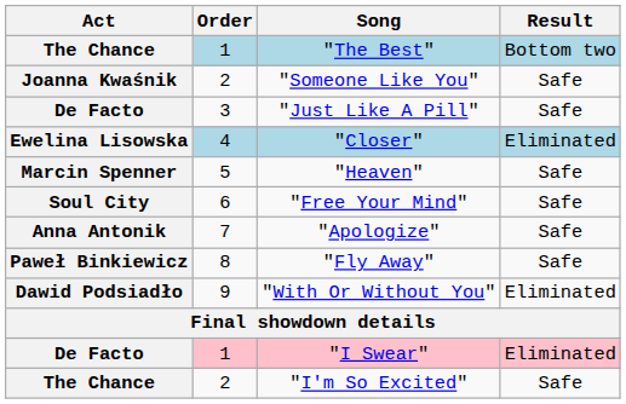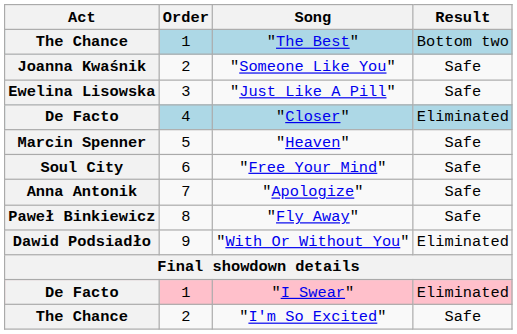 <table class="wikitable plainrowheaders" style="text-align:center;">
 <tr>
 <th scope="col">Act</th>
 <th scope="col">Order</th>
 <th scope="col">Song</th>
 <th scope="col">Result</th>
 </tr>
 <tr bgcolor="lightblue">
 <th scope="row">The Chance</th>
 <td>1</td>
 <td>"<a href='#'>The Best</a>"</td>
 <td>Bottom two</td>
 </tr>
 <tr>
 <th scope="row">Joanna Kwaśnik</th>
 <td>2</td>
 <td>"<a href='#'>Someone Like You</a>"</td>
 <td>Safe</td>
 </tr>
 <tr>
-<th scope="row">De Facto</th>
+<th scope="row">Ewelina Lisowska</th>
 <td>3</td>
 <td>"<a href='#'>Just Like A Pill</a>"</td>
 <td>Safe</td>
 </tr>
 <tr bgcolor="lightblue">
-<th scope="row">Ewelina Lisowska</th>
+<th scope="row">De Facto</th>
 <td>4</td>
 <td>"<a href='#'>Closer</a>"</td>
 <td>Eliminated</td>
 </tr>
 <tr>
 <th scope="row">Marcin Spenner</th>
 <td>5</td>
 <td>"<a href='#'>Heaven</a>"</td>
 <td>Safe</td>
 </tr>
 <tr>
 <th scope="row">Soul City</th>
 <td>6</td>
 <td>"<a href='#'>Free Your Mind</a>"</td>
 <td>Safe</td>
 </tr>
 <tr>
 <th scope="row">Anna Antonik</th>
 <td>7</td>
 <td>"<a href='#'>Apologize</a>"</td>
 <td>Safe</td>
 </tr>
 <tr>
 <th scope="row">Paweł Binkiewicz</th>
 <td>8</td>
 <td>"<a href='#'>Fly Away</a>"</td>
 <td>Safe</td>
 </tr>
 <tr>
 <th scope="row">Dawid Podsiadło</th>
 <td>9</td>
 <td>"<a href='#'>With Or Without You</a>"</td>
 <td>Eliminated</td>
 </tr>
 <tr>
 <th colspan="4">Final showdown details</th>
 </tr>
 <tr style="background:pink;">
 <th scope="row">De Facto</th>
 <td>1</td>
 <td>"<a href='#'>I Swear</a>"</td>
 <td>Eliminated</td>
 </tr>
 <tr>
 <th scope="row">The Chance</th>
 <td>2</td>
 <td>"<a href='#'>I'm So Excited</a>"</td>
 <td>Safe</td>
 </tr>
 </table>
